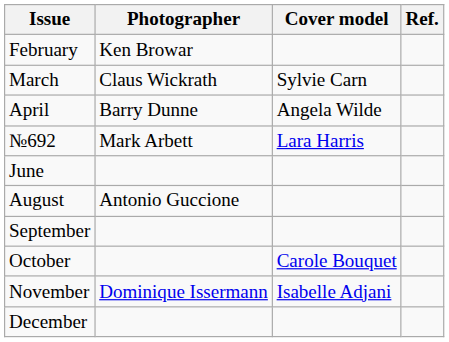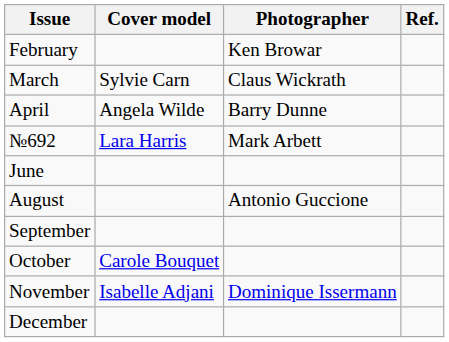 <table class="wikitable">
 <tr>
 <th>Issue</th>
+<th>Cover model</th>
 <th>Photographer</th>
-<th>Cover model</th>
 <th>Ref.</th>
 </tr>
 <tr>
 <td>February</td>
+<td></td>
 <td>Ken Browar</td>
-<td></td>
 <td></td>
 </tr>
 <tr>
 <td>March</td>
+<td>Sylvie Carn</td>
 <td>Claus Wickrath</td>
-<td>Sylvie Carn</td>
 <td></td>
 </tr>
 <tr>
 <td>April</td>
+<td>Angela Wilde</td>
 <td>Barry Dunne</td>
-<td>Angela Wilde</td>
 <td></td>
 </tr>
 <tr>
 <td>№692</td>
+<td><a href='#'>Lara Harris</a></td>
 <td>Mark Arbett</td>
-<td><a href='#'>Lara Harris</a></td>
 <td></td>
 </tr>
 <tr>
 <td>June</td>
 <td></td>
 <td></td>
 <td></td>
 </tr>
 <tr>
 <td>August</td>
+<td></td>
 <td>Antonio Guccione</td>
-<td></td>
 <td></td>
 </tr>
 <tr>
 <td>September</td>
 <td></td>
 <td></td>
 <td></td>
 </tr>
 <tr>
 <td>October</td>
+<td><a href='#'>Carole Bouquet</a></td>
 <td></td>
-<td><a href='#'>Carole Bouquet</a></td>
 <td></td>
 </tr>
 <tr>
 <td>November</td>
+<td><a href='#'>Isabelle Adjani</a></td>
 <td><a href='#'>Dominique Issermann</a></td>
-<td><a href='#'>Isabelle Adjani</a></td>
 <td></td>
 </tr>
 <tr>
 <td>December</td>
 <td></td>
 <td></td>
 <td></td>
 </tr>
 </table>
